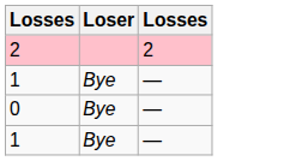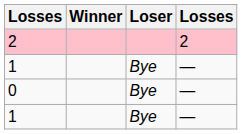 <table class=wikitable>
 <tr>
 <th>Losses</th>
+<th>Winner</th>
 <th>Loser</th>
 <th>Losses</th>
 </tr>
 <tr>
 <td bgcolor=pink>2</td>
 <td bgcolor=pink></td>
+<td bgcolor=pink></td>
 <td bgcolor=pink>2</td>
 </tr>
 <tr>
 <td>1</td>
+<td></td>
 <td><em>Bye</em></td>
 <td>—</td>
 </tr>
 <tr>
 <td>0</td>
+<td></td>
 <td><em>Bye</em></td>
 <td>—</td>
 </tr>
 <tr>
 <td>1</td>
+<td></td>
 <td><em>Bye</em></td>
 <td>—</td>
 </tr>
 </table>
